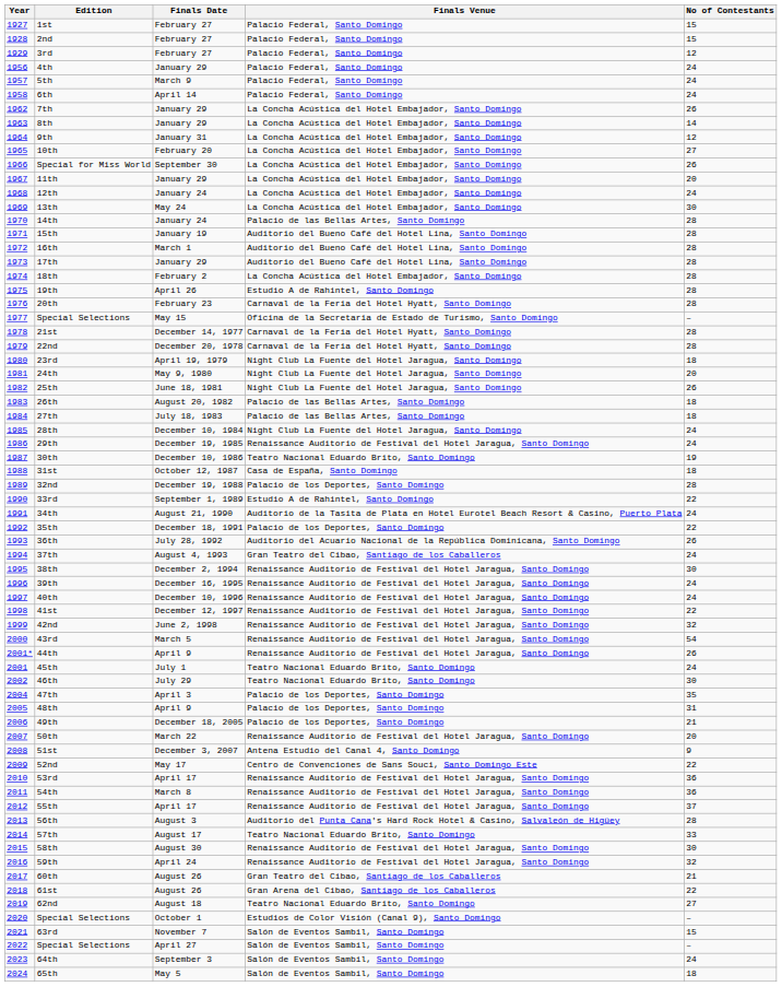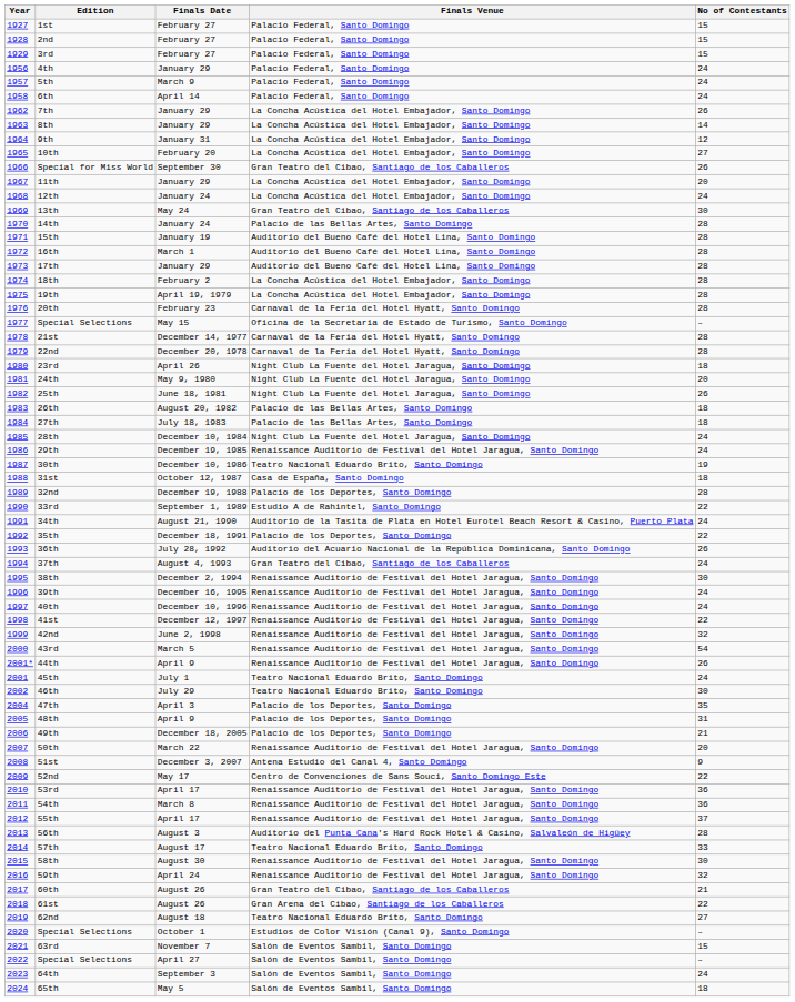 <table class="wikitable sortable" style="font-size: 95%;">
 <tr>
 <th>Year</th>
 <th>Edition</th>
 <th>Finals Date</th>
 <th>Finals Venue</th>
 <th>No of Contestants</th>
 </tr>
 <tr>
 <td><a href='#'>1927</a></td>
 <td>1st</td>
 <td>February 27</td>
 <td>Palacio Federal, <a href='#'>Santo Domingo</a></td>
 <td>15</td>
 </tr>
 <tr>
 <td><a href='#'>1928</a></td>
 <td>2nd</td>
 <td>February 27</td>
 <td>Palacio Federal, <a href='#'>Santo Domingo</a></td>
 <td>15</td>
 </tr>
 <tr>
 <td><a href='#'>1929</a></td>
 <td>3rd</td>
 <td>February 27</td>
 <td>Palacio Federal, <a href='#'>Santo Domingo</a></td>
-<td>12</td>
+<td>15</td>
 </tr>
 <tr>
 <td><a href='#'>1956</a></td>
 <td>4th</td>
 <td>January 29</td>
 <td>Palacio Federal, <a href='#'>Santo Domingo</a></td>
 <td>24</td>
 </tr>
 <tr>
 <td><a href='#'>1957</a></td>
 <td>5th</td>
 <td>March 9</td>
 <td>Palacio Federal, <a href='#'>Santo Domingo</a></td>
 <td>24</td>
 </tr>
 <tr>
 <td><a href='#'>1958</a></td>
 <td>6th</td>
 <td>April 14</td>
 <td>Palacio Federal, <a href='#'>Santo Domingo</a></td>
 <td>24</td>
 </tr>
 <tr>
 <td><a href='#'>1962</a></td>
 <td>7th</td>
 <td>January 29</td>
 <td>La Concha Acústica del Hotel Embajador, <a href='#'>Santo Domingo</a></td>
 <td>26</td>
 </tr>
 <tr>
 <td><a href='#'>1963</a></td>
 <td>8th</td>
 <td>January 29</td>
 <td>La Concha Acústica del Hotel Embajador, <a href='#'>Santo Domingo</a></td>
 <td>14</td>
 </tr>
 <tr>
 <td><a href='#'>1964</a></td>
 <td>9th</td>
 <td>January 31</td>
 <td>La Concha Acústica del Hotel Embajador, <a href='#'>Santo Domingo</a></td>
 <td>12</td>
 </tr>
 <tr>
 <td><a href='#'>1965</a></td>
 <td>10th</td>
 <td>February 20</td>
 <td>La Concha Acústica del Hotel Embajador, <a href='#'>Santo Domingo</a></td>
 <td>27</td>
 </tr>
 <tr>
 <td><a href='#'>1966</a></td>
 <td>Special for Miss World</td>
 <td>September 30</td>
-<td>La Concha Acústica del Hotel Embajador, <a href='#'>Santo Domingo</a></td>
+<td>Gran Teatro del Cibao, <a href='#'>Santiago de los Caballeros</a></td>
 <td>26</td>
 </tr>
 <tr>
 <td><a href='#'>1967</a></td>
 <td>11th</td>
 <td>January 29</td>
 <td>La Concha Acústica del Hotel Embajador, <a href='#'>Santo Domingo</a></td>
 <td>20</td>
 </tr>
 <tr>
 <td><a href='#'>1968</a></td>
 <td>12th</td>
 <td>January 24</td>
 <td>La Concha Acústica del Hotel Embajador, <a href='#'>Santo Domingo</a></td>
 <td>24</td>
 </tr>
 <tr>
 <td><a href='#'>1969</a></td>
 <td>13th</td>
 <td>May 24</td>
-<td>La Concha Acústica del Hotel Embajador, <a href='#'>Santo Domingo</a></td>
+<td>Gran Teatro del Cibao, <a href='#'>Santiago de los Caballeros</a></td>
 <td>30</td>
 </tr>
 <tr>
 <td><a href='#'>1970</a></td>
 <td>14th</td>
 <td>January 24</td>
 <td>Palacio de las Bellas Artes, <a href='#'>Santo Domingo</a></td>
 <td>28</td>
 </tr>
 <tr>
 <td><a href='#'>1971</a></td>
 <td>15th</td>
 <td>January 19</td>
 <td>Auditorio del Bueno Café del Hotel Lina, <a href='#'>Santo Domingo</a></td>
 <td>28</td>
 </tr>
 <tr>
 <td><a href='#'>1972</a></td>
 <td>16th</td>
 <td>March 1</td>
 <td>Auditorio del Bueno Café del Hotel Lina, <a href='#'>Santo Domingo</a></td>
 <td>28</td>
 </tr>
 <tr>
 <td><a href='#'>1973</a></td>
 <td>17th</td>
 <td>January 29</td>
 <td>Auditorio del Bueno Café del Hotel Lina, <a href='#'>Santo Domingo</a></td>
 <td>28</td>
 </tr>
 <tr>
 <td><a href='#'>1974</a></td>
 <td>18th</td>
 <td>February 2</td>
 <td>La Concha Acústica del Hotel Embajador, <a href='#'>Santo Domingo</a></td>
 <td>28</td>
 </tr>
 <tr>
 <td><a href='#'>1975</a></td>
 <td>19th</td>
-<td>April 26</td>
-<td>Estudio A de Rahintel, <a href='#'>Santo Domingo</a></td>
+<td>April 19, 1979</td>
+<td>La Concha Acústica del Hotel Embajador, <a href='#'>Santo Domingo</a></td>
 <td>28</td>
 </tr>
 <tr>
 <td><a href='#'>1976</a></td>
 <td>20th</td>
 <td>February 23</td>
 <td>Carnaval de la Feria del Hotel Hyatt, <a href='#'>Santo Domingo</a></td>
 <td>28</td>
 </tr>
 <tr>
 <td><a href='#'>1977</a></td>
 <td>Special Selections</td>
 <td>May 15</td>
 <td>Oficina de la Secretaria de Estado de Turismo, <a href='#'>Santo Domingo</a></td>
 <td>–</td>
 </tr>
 <tr>
 <td><a href='#'>1978</a></td>
 <td>21st</td>
 <td>December 14, 1977</td>
 <td>Carnaval de la Feria del Hotel Hyatt, <a href='#'>Santo Domingo</a></td>
 <td>28</td>
 </tr>
 <tr>
 <td><a href='#'>1979</a></td>
 <td>22nd</td>
 <td>December 20, 1978</td>
 <td>Carnaval de la Feria del Hotel Hyatt, <a href='#'>Santo Domingo</a></td>
 <td>28</td>
 </tr>
 <tr>
 <td><a href='#'>1980</a></td>
 <td>23rd</td>
-<td>April 19, 1979</td>
+<td>April 26</td>
 <td>Night Club La Fuente del Hotel Jaragua, <a href='#'>Santo Domingo</a></td>
 <td>18</td>
 </tr>
 <tr>
 <td><a href='#'>1981</a></td>
 <td>24th</td>
 <td>May 9, 1980</td>
 <td>Night Club La Fuente del Hotel Jaragua, <a href='#'>Santo Domingo</a></td>
 <td>20</td>
 </tr>
 <tr>
 <td><a href='#'>1982</a></td>
 <td>25th</td>
 <td>June 18, 1981</td>
 <td>Night Club La Fuente del Hotel Jaragua, <a href='#'>Santo Domingo</a></td>
 <td>26</td>
 </tr>
 <tr>
 <td><a href='#'>1983</a></td>
 <td>26th</td>
 <td>August 20, 1982</td>
 <td>Palacio de las Bellas Artes, <a href='#'>Santo Domingo</a></td>
 <td>18</td>
 </tr>
 <tr>
 <td><a href='#'>1984</a></td>
 <td>27th</td>
 <td>July 18, 1983</td>
 <td>Palacio de las Bellas Artes, <a href='#'>Santo Domingo</a></td>
 <td>18</td>
 </tr>
 <tr>
 <td><a href='#'>1985</a></td>
 <td>28th</td>
 <td>December 10, 1984</td>
 <td>Night Club La Fuente del Hotel Jaragua, <a href='#'>Santo Domingo</a></td>
 <td>24</td>
 </tr>
 <tr>
 <td><a href='#'>1986</a></td>
 <td>29th</td>
 <td>December 19, 1985</td>
 <td>Renaissance Auditorio de Festival del Hotel Jaragua, <a href='#'>Santo Domingo</a></td>
 <td>24</td>
 </tr>
 <tr>
 <td><a href='#'>1987</a></td>
 <td>30th</td>
 <td>December 10, 1986</td>
 <td>Teatro Nacional Eduardo Brito, <a href='#'>Santo Domingo</a></td>
 <td>19</td>
 </tr>
 <tr>
 <td><a href='#'>1988</a></td>
 <td>31st</td>
 <td>October 12, 1987</td>
 <td>Casa de España, <a href='#'>Santo Domingo</a></td>
 <td>18</td>
 </tr>
 <tr>
 <td><a href='#'>1989</a></td>
 <td>32nd</td>
 <td>December 19, 1988</td>
 <td>Palacio de los Deportes, <a href='#'>Santo Domingo</a></td>
 <td>28</td>
 </tr>
 <tr>
 <td><a href='#'>1990</a></td>
 <td>33rd</td>
 <td>September 1, 1989</td>
 <td>Estudio A de Rahintel, <a href='#'>Santo Domingo</a></td>
 <td>22</td>
 </tr>
 <tr>
 <td><a href='#'>1991</a></td>
 <td>34th</td>
 <td>August 21, 1990</td>
 <td>Auditorio de la Tasita de Plata en Hotel Eurotel Beach Resort & Casino, <a href='#'>Puerto Plata</a></td>
 <td>24</td>
 </tr>
 <tr>
 <td><a href='#'>1992</a></td>
 <td>35th</td>
 <td>December 18, 1991</td>
 <td>Palacio de los Deportes, <a href='#'>Santo Domingo</a></td>
 <td>22</td>
 </tr>
 <tr>
 <td><a href='#'>1993</a></td>
 <td>36th</td>
 <td>July 28, 1992</td>
 <td>Auditorio del Acuario Nacional de la República Dominicana, <a href='#'>Santo Domingo</a></td>
 <td>26</td>
 </tr>
 <tr>
 <td><a href='#'>1994</a></td>
 <td>37th</td>
 <td>August 4, 1993</td>
 <td>Gran Teatro del Cibao, <a href='#'>Santiago de los Caballeros</a></td>
 <td>24</td>
 </tr>
 <tr>
 <td><a href='#'>1995</a></td>
 <td>38th</td>
 <td>December 2, 1994</td>
 <td>Renaissance Auditorio de Festival del Hotel Jaragua, <a href='#'>Santo Domingo</a></td>
 <td>30</td>
 </tr>
 <tr>
 <td><a href='#'>1996</a></td>
 <td>39th</td>
 <td>December 16, 1995</td>
 <td>Renaissance Auditorio de Festival del Hotel Jaragua, <a href='#'>Santo Domingo</a></td>
 <td>24</td>
 </tr>
 <tr>
 <td><a href='#'>1997</a></td>
 <td>40th</td>
 <td>December 10, 1996</td>
 <td>Renaissance Auditorio de Festival del Hotel Jaragua, <a href='#'>Santo Domingo</a></td>
 <td>24</td>
 </tr>
 <tr>
 <td><a href='#'>1998</a></td>
 <td>41st</td>
 <td>December 12, 1997</td>
 <td>Renaissance Auditorio de Festival del Hotel Jaragua, <a href='#'>Santo Domingo</a></td>
 <td>22</td>
 </tr>
 <tr>
 <td><a href='#'>1999</a></td>
 <td>42nd</td>
 <td>June 2, 1998</td>
 <td>Renaissance Auditorio de Festival del Hotel Jaragua, <a href='#'>Santo Domingo</a></td>
 <td>32</td>
 </tr>
 <tr>
 <td><a href='#'>2000</a></td>
 <td>43rd</td>
 <td>March 5</td>
 <td>Renaissance Auditorio de Festival del Hotel Jaragua, <a href='#'>Santo Domingo</a></td>
 <td>54</td>
 </tr>
 <tr>
 <td><a href='#'>2001*</a></td>
 <td>44th</td>
 <td>April 9</td>
 <td>Renaissance Auditorio de Festival del Hotel Jaragua, <a href='#'>Santo Domingo</a></td>
 <td>26</td>
 </tr>
 <tr>
 <td><a href='#'>2001</a></td>
 <td>45th</td>
 <td>July 1</td>
 <td>Teatro Nacional Eduardo Brito, <a href='#'>Santo Domingo</a></td>
 <td>24</td>
 </tr>
 <tr>
 <td><a href='#'>2002</a></td>
 <td>46th</td>
 <td>July 29</td>
 <td>Teatro Nacional Eduardo Brito, <a href='#'>Santo Domingo</a></td>
 <td>30</td>
 </tr>
 <tr>
 <td><a href='#'>2004</a></td>
 <td>47th</td>
 <td>April 3</td>
 <td>Palacio de los Deportes, <a href='#'>Santo Domingo</a></td>
 <td>35</td>
 </tr>
 <tr>
 <td><a href='#'>2005</a></td>
 <td>48th</td>
 <td>April 9</td>
 <td>Palacio de los Deportes, <a href='#'>Santo Domingo</a></td>
 <td>31</td>
 </tr>
 <tr>
 <td><a href='#'>2006</a></td>
 <td>49th</td>
 <td>December 18, 2005</td>
 <td>Palacio de los Deportes, <a href='#'>Santo Domingo</a></td>
 <td>21</td>
 </tr>
 <tr>
 <td><a href='#'>2007</a></td>
 <td>50th</td>
 <td>March 22</td>
 <td>Renaissance Auditorio de Festival del Hotel Jaragua, <a href='#'>Santo Domingo</a></td>
 <td>20</td>
 </tr>
 <tr>
 <td><a href='#'>2008</a></td>
 <td>51st</td>
 <td>December 3, 2007</td>
 <td>Antena Estudio del Canal 4, <a href='#'>Santo Domingo</a></td>
 <td>9</td>
 </tr>
 <tr>
 <td><a href='#'>2009</a></td>
 <td>52nd</td>
 <td>May 17</td>
 <td>Centro de Convenciones de Sans Souci, <a href='#'>Santo Domingo Este</a></td>
 <td>22</td>
 </tr>
 <tr>
 <td><a href='#'>2010</a></td>
 <td>53rd</td>
 <td>April 17</td>
 <td>Renaissance Auditorio de Festival del Hotel Jaragua, <a href='#'>Santo Domingo</a></td>
 <td>36</td>
 </tr>
 <tr>
 <td><a href='#'>2011</a></td>
 <td>54th</td>
 <td>March 8</td>
 <td>Renaissance Auditorio de Festival del Hotel Jaragua, <a href='#'>Santo Domingo</a></td>
 <td>36</td>
 </tr>
 <tr>
 <td><a href='#'>2012</a></td>
 <td>55th</td>
 <td>April 17</td>
 <td>Renaissance Auditorio de Festival del Hotel Jaragua, <a href='#'>Santo Domingo</a></td>
 <td>37</td>
 </tr>
 <tr>
 <td><a href='#'>2013</a></td>
 <td>56th</td>
 <td>August 3</td>
 <td>Auditorio del <a href='#'>Punta Cana</a>'s Hard Rock Hotel & Casino, <a href='#'>Salvaleón de Higüey</a></td>
 <td>28</td>
 </tr>
 <tr>
 <td><a href='#'>2014</a></td>
 <td>57th</td>
 <td>August 17</td>
 <td>Teatro Nacional Eduardo Brito, <a href='#'>Santo Domingo</a></td>
 <td>33</td>
 </tr>
 <tr>
 <td><a href='#'>2015</a></td>
 <td>58th</td>
 <td>August 30</td>
 <td>Renaissance Auditorio de Festival del Hotel Jaragua, <a href='#'>Santo Domingo</a></td>
 <td>30</td>
 </tr>
 <tr>
 <td><a href='#'>2016</a></td>
 <td>59th</td>
 <td>April 24</td>
 <td>Renaissance Auditorio de Festival del Hotel Jaragua, <a href='#'>Santo Domingo</a></td>
 <td>32</td>
 </tr>
 <tr>
 <td><a href='#'>2017</a></td>
 <td>60th</td>
 <td>August 26</td>
 <td>Gran Teatro del Cibao, <a href='#'>Santiago de los Caballeros</a></td>
 <td>21</td>
 </tr>
 <tr>
 <td><a href='#'>2018</a></td>
 <td>61st</td>
 <td>August 26</td>
 <td>Gran Arena del Cibao, <a href='#'>Santiago de los Caballeros</a></td>
 <td>22</td>
 </tr>
 <tr>
 <td><a href='#'>2019</a></td>
 <td>62nd</td>
 <td>August 18</td>
 <td>Teatro Nacional Eduardo Brito, <a href='#'>Santo Domingo</a></td>
 <td>27</td>
 </tr>
 <tr>
 <td><a href='#'>2020</a></td>
 <td>Special Selections</td>
 <td>October 1</td>
 <td>Estudios de Color Visión (Canal 9), <a href='#'>Santo Domingo</a></td>
 <td>–</td>
 </tr>
 <tr>
 <td><a href='#'>2021</a></td>
 <td>63rd</td>
 <td>November 7</td>
 <td>Salón de Eventos Sambil, <a href='#'>Santo Domingo</a></td>
 <td>15</td>
 </tr>
 <tr>
 <td><a href='#'>2022</a></td>
 <td>Special Selections</td>
 <td>April 27</td>
 <td>Salón de Eventos Sambil, <a href='#'>Santo Domingo</a></td>
 <td>–</td>
 </tr>
 <tr>
 <td><a href='#'>2023</a></td>
 <td>64th</td>
 <td>September 3</td>
 <td>Salón de Eventos Sambil, <a href='#'>Santo Domingo</a></td>
 <td>24</td>
 </tr>
 <tr>
 <td><a href='#'>2024</a></td>
 <td>65th</td>
 <td>May 5</td>
 <td>Salón de Eventos Sambil, <a href='#'>Santo Domingo</a></td>
 <td>18</td>
 </tr>
 </table>
